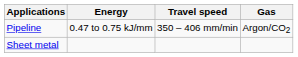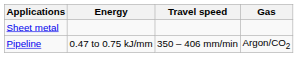 <table class="wikitable">
 <tr>
 <th>Applications</th>
 <th>Energy</th>
 <th>Travel speed</th>
 <th>Gas</th>
 </tr>
 <tr>
+<td><a href='#'>Sheet metal</a></td>
+<td></td>
+<td></td>
+<td></td>
+</tr>
+<tr>
 <td><a href='#'>Pipeline</a></td>
 <td>0.47 to 0.75 kJ/mm</td>
 <td>350 – 406 mm/min</td>
 <td>Argon/CO<sub>2</sub> </td>
 </tr>
-<tr>
-<td><a href='#'>Sheet metal</a></td>
-<td></td>
-<td></td>
-<td></td>
-</tr>
 </table>
